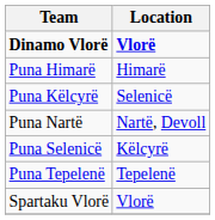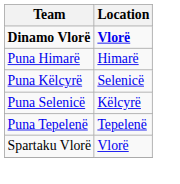 <table class="wikitable sortable">
 <tr>
 <th>Team</th>
 <th>Location</th>
 </tr>
 <tr>
 <td><strong>Dinamo Vlorë</strong></td>
 <td><strong><a href='#'>Vlorë</a></strong></td>
 </tr>
 <tr>
 <td><a href='#'>Puna Himarë</a></td>
 <td><a href='#'>Himarë</a></td>
 </tr>
 <tr>
 <td><a href='#'>Puna Këlcyrë</a></td>
 <td><a href='#'>Selenicë</a></td>
 </tr>
 <tr>
-<td>Puna Nartë</td>
-<td><a href='#'>Nartë</a>, <a href='#'>Devoll</a></td>
-</tr>
-<tr>
 <td><a href='#'>Puna Selenicë</a></td>
 <td><a href='#'>Këlcyrë</a></td>
 </tr>
 <tr>
 <td><a href='#'>Puna Tepelenë</a></td>
 <td><a href='#'>Tepelenë</a></td>
 </tr>
 <tr>
 <td>Spartaku Vlorë</td>
 <td><a href='#'>Vlorë</a></td>
 </tr>
 <tr>
 </tr>
 </table>
